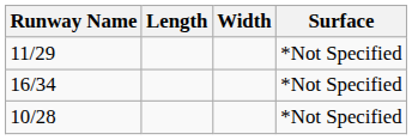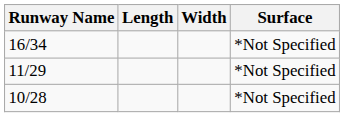 <table class="wikitable">
 <tr>
 <th>Runway Name</th>
 <th>Length</th>
 <th>Width</th>
 <th>Surface</th>
 </tr>
 <tr>
-<td>11/29</td>
+<td>16/34</td>
 <td></td>
 <td></td>
 <td>*Not Specified</td>
 </tr>
 <tr>
-<td>16/34</td>
+<td>11/29</td>
 <td></td>
 <td></td>
 <td>*Not Specified</td>
 </tr>
 <tr>
 <td>10/28</td>
 <td></td>
 <td></td>
 <td>*Not Specified</td>
 </tr>
 </table>
